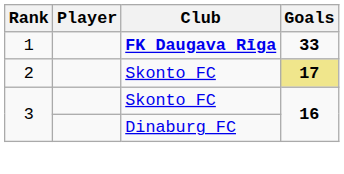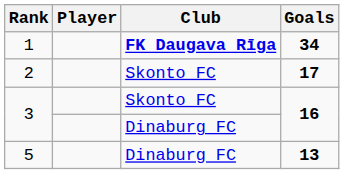 <table class="wikitable" style="text-align:center">
 <tr>
 <th>Rank</th>
 <th>Player</th>
 <th>Club</th>
 <th>Goals</th>
 </tr>
 <tr>
 <td>1</td>
 <td align="left"><strong></strong></td>
 <td align="left"><strong><a href='#'>FK Daugava Rīga</a></strong></td>
-<td><strong>33</strong></td>
+<td><strong>34</strong></td>
 </tr>
 <tr>
 <td>2</td>
 <td align="left"></td>
 <td align="left"><a href='#'>Skonto FC</a></td>
-<td style="background: khaki;"><strong>17</strong></td>
+<td><strong>17</strong></td>
 </tr>
 <tr>
 <td rowspan=2>3</td>
 <td align="left"></td>
 <td align="left"><a href='#'>Skonto FC</a></td>
 <td rowspan=2><strong>16</strong></td>
 </tr>
 <tr>
 <td align="left"></td>
 <td align="left"><a href='#'>Dinaburg FC</a></td>
 </tr>
+<tr>
+<td>5</td>
+<td align="left"></td>
+<td align="left"><a href='#'>Dinaburg FC</a></td>
+<td><strong>13</strong></td>
+</tr>
 </table>
